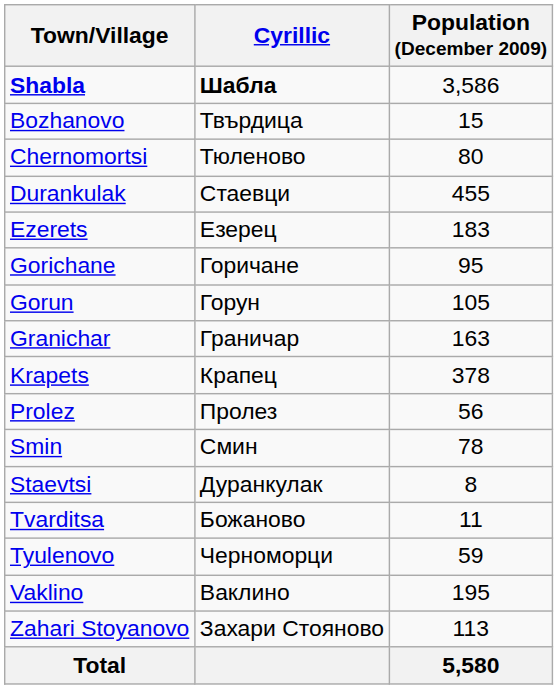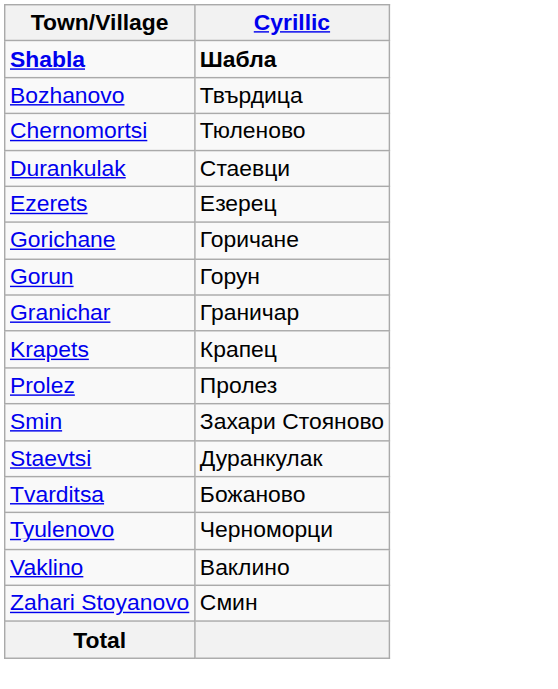 <table class="wikitable sortable">
 <tr>
 <th>Town/Village</th>
 <th><a href='#'>Cyrillic</a></th>
-<th>Population<br><small>(December 2009)</small></th>
 </tr>
 <tr>
 <td><strong><a href='#'>Shabla</a></strong></td>
 <td><strong>Шабла</strong></td>
-<td align="center">3,586</td>
 </tr>
 <tr>
 <td><a href='#'>Bozhanovo</a></td>
 <td>Твърдица</td>
-<td align="center">15</td>
 </tr>
 <tr>
 <td><a href='#'>Chernomortsi</a></td>
 <td>Тюленово</td>
-<td align="center">80</td>
 </tr>
 <tr>
 <td><a href='#'>Durankulak</a></td>
 <td>Стаевци</td>
-<td align="center">455</td>
 </tr>
 <tr>
 <td><a href='#'>Ezerets</a></td>
 <td>Езерец</td>
-<td align="center">183</td>
 </tr>
 <tr>
 <td><a href='#'>Gorichane</a></td>
 <td>Горичане</td>
-<td align="center">95</td>
 </tr>
 <tr>
 <td><a href='#'>Gorun</a></td>
 <td>Горун</td>
-<td align="center">105</td>
 </tr>
 <tr>
 <td><a href='#'>Granichar</a></td>
 <td>Граничар</td>
-<td align="center">163</td>
 </tr>
 <tr>
 <td><a href='#'>Krapets</a></td>
 <td>Крапец</td>
-<td align="center">378</td>
 </tr>
 <tr>
 <td><a href='#'>Prolez</a></td>
 <td>Пролез</td>
-<td align="center">56</td>
 </tr>
 <tr>
 <td><a href='#'>Smin</a></td>
-<td>Смин</td>
-<td align="center">78</td>
+<td>Захари Стояново</td>
 </tr>
 <tr>
 <td><a href='#'>Staevtsi</a></td>
 <td>Дуранкулак</td>
-<td align="center">8</td>
 </tr>
 <tr>
 <td><a href='#'>Tvarditsa</a></td>
 <td>Божаново</td>
-<td align="center">11</td>
 </tr>
 <tr>
 <td><a href='#'>Tyulenovo</a></td>
 <td>Черноморци</td>
-<td align="center">59</td>
 </tr>
 <tr>
 <td><a href='#'>Vaklino</a></td>
 <td>Ваклино</td>
-<td align="center">195</td>
 </tr>
 <tr>
 <td><a href='#'>Zahari Stoyanovo</a></td>
-<td>Захари Стояново</td>
-<td align="center">113</td>
+<td>Смин</td>
 </tr>
 <tr>
 <th>Total</th>
 <th></th>
-<th align="center">5,580</th>
 </tr>
 </table>
